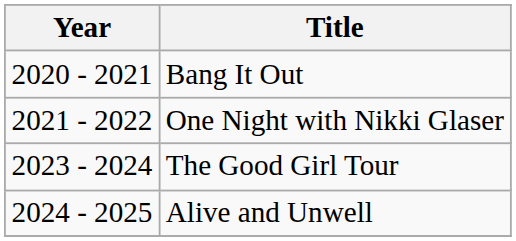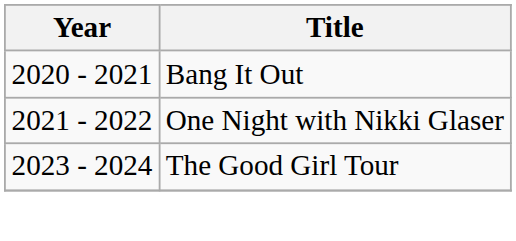 <table class="wikitable">
 <tr>
 <th scope="col">Year</th>
 <th scope="col">Title</th>
 </tr>
 <tr>
 <td>2020 - 2021</td>
 <td>Bang It Out</td>
 </tr>
 <tr>
 <td>2021 - 2022</td>
 <td>One Night with Nikki Glaser</td>
 </tr>
 <tr>
 <td>2023 - 2024</td>
 <td>The Good Girl Tour</td>
 </tr>
 <tr>
-<td>2024 - 2025</td>
-<td>Alive and Unwell</td>
-</tr>
-<tr>
 </tr>
 </table>
